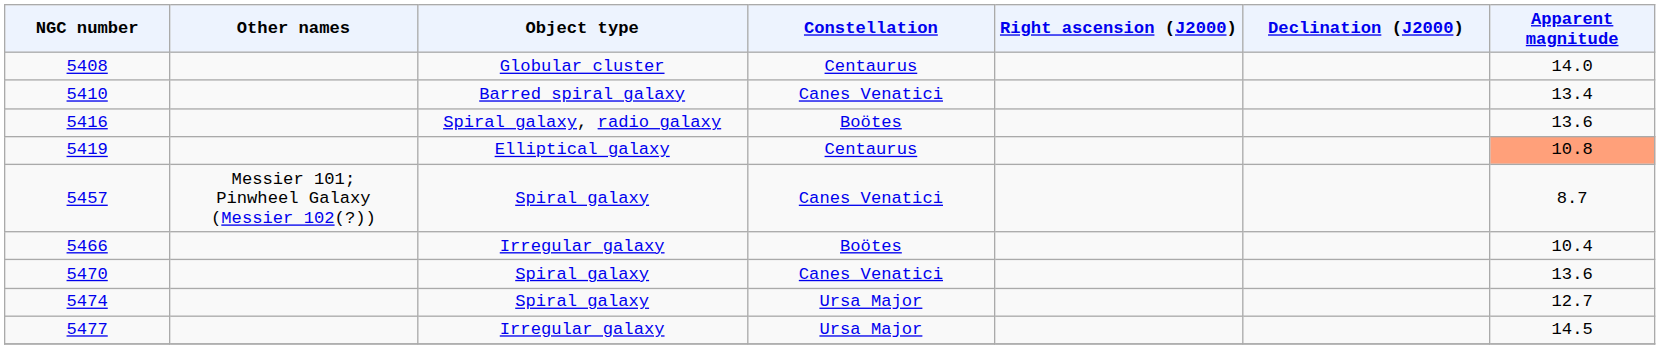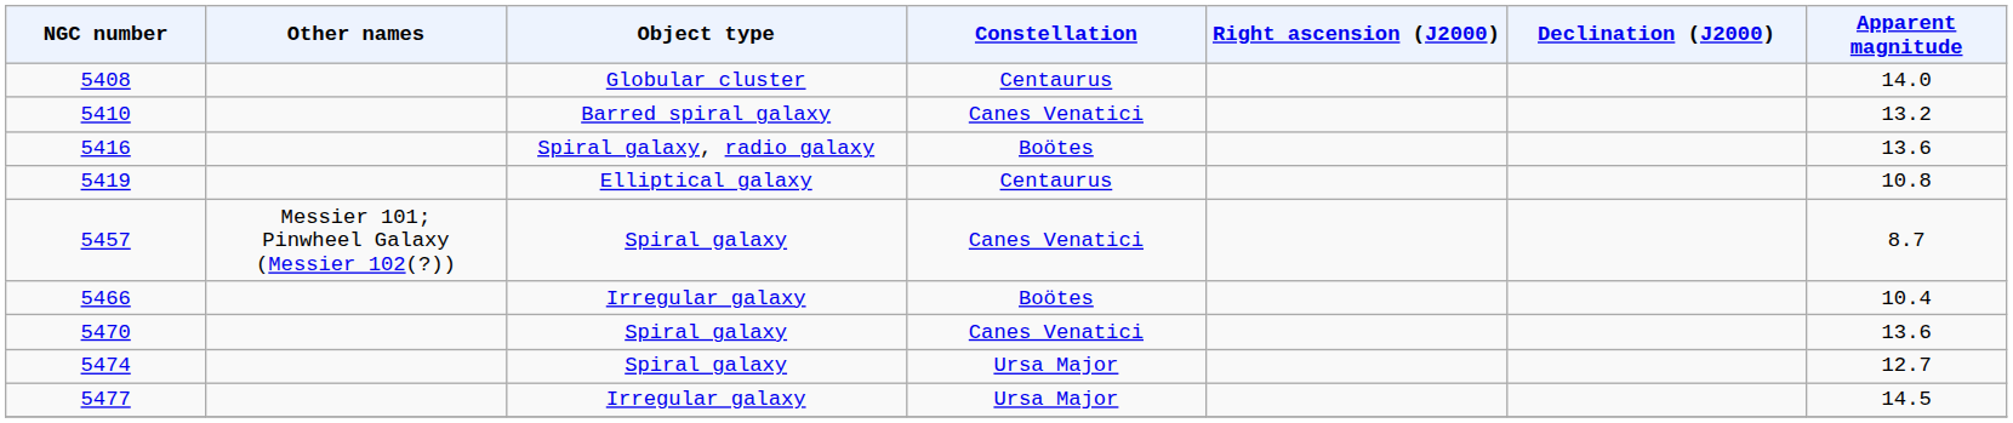 <table class="wikitable sortable sticky-header sort-under" style="text-align: center;">
 <tr>
 <th style="background-color:#edf3fe; width: 10%;">NGC number</th>
 <th style="background-color:#edf3fe; width: 15%;">Other names</th>
 <th style="background-color:#edf3fe; width: 20%;">Object type</th>
 <th style="background-color:#edf3fe; width: 15%;"><a href='#'>Constellation</a></th>
 <th style="background-color:#edf3fe; width: 15%;"><a href='#'>Right ascension</a> (<a href='#'>J2000</a>)</th>
 <th style="background-color:#edf3fe; width: 15%;"><a href='#'>Declination</a> (<a href='#'>J2000</a>)</th>
 <th style="background-color:#edf3fe; width: 10%;"><a href='#'>Apparent magnitude</a></th>
 </tr>
 <tr>
 <td><a href='#'>5408</a></td>
 <td></td>
 <td><a href='#'>Globular cluster</a></td>
 <td><a href='#'>Centaurus</a></td>
 <td></td>
 <td></td>
 <td>14.0</td>
 </tr>
 <tr>
 <td><a href='#'>5410</a></td>
 <td></td>
 <td><a href='#'>Barred spiral galaxy</a></td>
 <td><a href='#'>Canes Venatici</a></td>
 <td></td>
 <td></td>
-<td>13.4</td>
+<td>13.2</td>
 </tr>
 <tr>
 <td><a href='#'>5416</a></td>
 <td></td>
 <td><a href='#'>Spiral galaxy</a>, <a href='#'>radio galaxy</a></td>
 <td><a href='#'>Boötes</a></td>
 <td></td>
 <td></td>
 <td>13.6</td>
 </tr>
 <tr>
 <td><a href='#'>5419</a></td>
 <td></td>
 <td><a href='#'>Elliptical galaxy</a></td>
 <td><a href='#'>Centaurus</a></td>
 <td></td>
 <td></td>
-<td style="background: lightsalmon;">10.8</td>
+<td>10.8</td>
 </tr>
 <tr>
 <td><a href='#'>5457</a></td>
 <td>Messier 101;<br>Pinwheel Galaxy<br>(<a href='#'>Messier 102</a>(?))</td>
 <td><a href='#'>Spiral galaxy</a></td>
 <td><a href='#'>Canes Venatici</a></td>
 <td></td>
 <td></td>
 <td>8.7</td>
 </tr>
 <tr>
 <td><a href='#'>5466</a></td>
 <td></td>
 <td><a href='#'>Irregular galaxy</a></td>
 <td><a href='#'>Boötes</a></td>
 <td></td>
 <td></td>
 <td>10.4</td>
 </tr>
 <tr>
 <td><a href='#'>5470</a></td>
 <td></td>
 <td><a href='#'>Spiral galaxy</a></td>
 <td><a href='#'>Canes Venatici</a></td>
 <td></td>
 <td></td>
 <td>13.6</td>
 </tr>
 <tr>
 <td><a href='#'>5474</a></td>
 <td></td>
 <td><a href='#'>Spiral galaxy</a></td>
 <td><a href='#'>Ursa Major</a></td>
 <td></td>
 <td></td>
 <td>12.7</td>
 </tr>
 <tr>
 <td><a href='#'>5477</a></td>
 <td></td>
 <td><a href='#'>Irregular galaxy</a></td>
 <td><a href='#'>Ursa Major</a></td>
 <td></td>
 <td></td>
 <td>14.5</td>
 </tr>
 <tr>
 </tr>
 </table>
